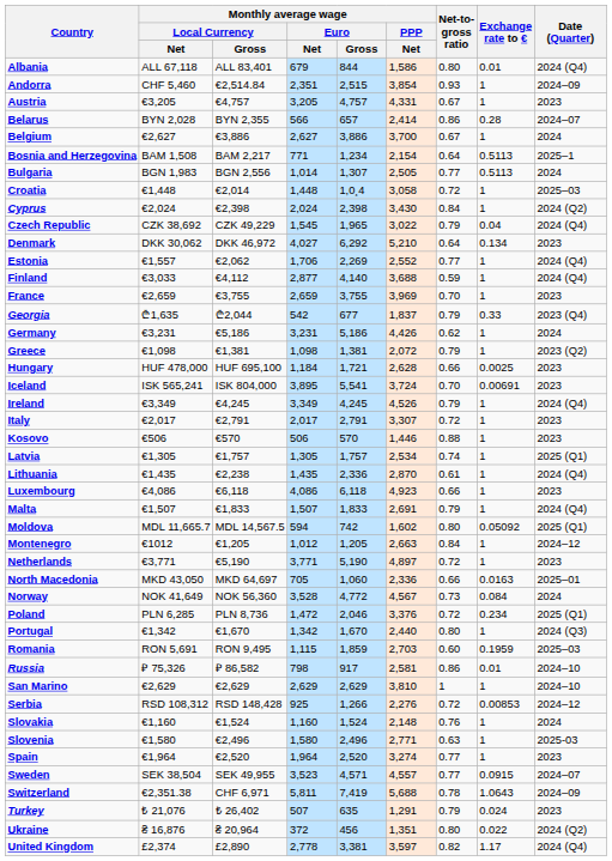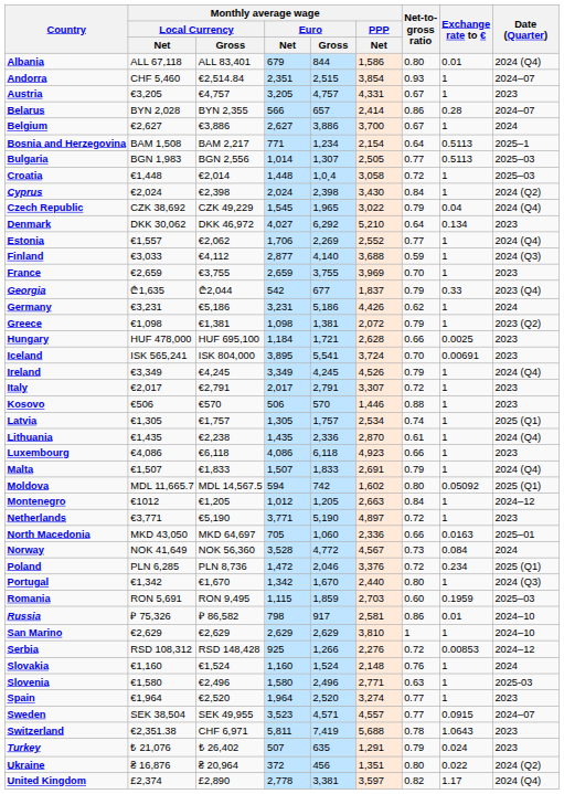 <table class="wikitable sortable static-row-numbers mw-datatable sticky-header-multi sort-under" style="font-size:95%;">
 <tr>
 <th rowspan=3><a href='#'>Country</a></th>
 <th colspan=5>Monthly average wage</th>
 <th rowspan="3">Net-to-<br>gross<br>ratio</th>
 <th rowspan="3" style="max-width:6em"><a href='#'>Exchange<br>rate</a> to <a href='#'>€</a></th>
 <th rowspan=3 style="max-width:6em">Date (<a href='#'>Quarter</a>)</th>
 </tr>
 <tr>
 <th colspan=2><a href='#'>Local Currency</a></th>
 <th colspan=2><a href='#'>Euro</a></th>
 <th><a href='#'>PPP</a></th>
 </tr>
 <tr>
 <th data-sort-type="number">Net</th>
 <th data-sort-type="number">Gross</th>
 <th data-sort-type="number" style="width:4em">Net</th>
 <th data-sort-type="number" style="width:4em">Gross</th>
 <th data-sort-type="number" style="width:4em">Net</th>
 </tr>
 <tr>
 <td>  <strong><a href='#'>Albania</a></strong></td>
 <td>ALL 67,118</td>
 <td>ALL 83,401</td>
 <td style="background:#bfe4ff">679</td>
 <td style="background:#bfe4ff">844</td>
 <td style="background:#ffe9d9">1,586</td>
 <td>0.80</td>
 <td>0.01</td>
 <td>2024 (Q4)</td>
 </tr>
 <tr>
 <td>   <strong><a href='#'>Andorra</a></strong></td>
 <td>CHF 5,460</td>
 <td>€2,514.84</td>
 <td style="background:#bfe4ff">2,351</td>
 <td style="background:#bfe4ff">2,515</td>
 <td style="background:#ffe9d9">3,854</td>
 <td>0.93</td>
 <td>1</td>
-<td>2024–09</td>
+<td>2024–07</td>
 </tr>
 <tr>
 <td>   <strong><a href='#'>Austria</a></strong></td>
 <td>€3,205</td>
 <td>€4,757</td>
 <td style="background:#bfe4ff">3,205</td>
 <td style="background:#bfe4ff">4,757</td>
 <td style="background:#ffe9d9">4,331</td>
 <td>0.67</td>
 <td>1</td>
 <td>2023</td>
 </tr>
 <tr>
 <td>  <strong><a href='#'>Belarus</a></strong></td>
 <td>BYN 2,028</td>
 <td>BYN 2,355</td>
 <td style="background:#bfe4ff">566</td>
 <td style="background:#bfe4ff">657</td>
 <td style="background:#ffe9d9">2,414</td>
 <td>0.86</td>
 <td>0.28</td>
 <td>2024–07</td>
 </tr>
 <tr>
 <td>   <strong><a href='#'>Belgium</a></strong></td>
 <td>€2,627</td>
 <td>€3,886</td>
 <td style="background:#bfe4ff">2,627</td>
 <td style="background:#bfe4ff">3,886</td>
 <td style="background:#ffe9d9">3,700</td>
 <td>0.67</td>
 <td>1</td>
 <td>2024</td>
 </tr>
 <tr>
 <td>  <strong><a href='#'>Bosnia and Herzegovina</a></strong></td>
 <td>BAM 1,508</td>
 <td>BAM 2,217</td>
 <td style="background:#bfe4ff">771</td>
 <td style="background:#bfe4ff">1,234</td>
 <td style="background:#ffe9d9">2,154</td>
 <td>0.64</td>
 <td>0.5113</td>
 <td>2025–1</td>
 </tr>
 <tr>
 <td>  <strong><a href='#'>Bulgaria</a></strong></td>
 <td>BGN 1,983</td>
 <td>BGN 2,556</td>
 <td style="background:#bfe4ff">1,014</td>
 <td style="background:#bfe4ff">1,307</td>
 <td style="background:#ffe9d9">2,505</td>
 <td>0.77</td>
 <td>0.5113</td>
-<td>2024</td>
+<td>2025–03</td>
 </tr>
 <tr>
 <td>   <strong><a href='#'>Croatia</a></strong></td>
 <td>€1,448</td>
 <td>€2,014</td>
 <td style="background:#bfe4ff">1,448</td>
 <td style="background:#bfe4ff">1,0¸4</td>
 <td style="background:#ffe9d9">3,058</td>
 <td>0.72</td>
 <td>1</td>
 <td>2025–03</td>
 </tr>
 <tr>
 <td>   <strong><em><a href='#'>Cyprus</a></em></strong></td>
 <td>€2,024</td>
 <td>€2,398</td>
 <td style="background:#bfe4ff">2,024</td>
 <td style="background:#bfe4ff">2,398</td>
 <td style="background:#ffe9d9">3,430</td>
 <td>0.84</td>
 <td>1</td>
 <td>2024 (Q2)</td>
 </tr>
 <tr>
 <td>  <strong><a href='#'>Czech Republic</a></strong></td>
 <td>CZK 38,692</td>
 <td>CZK 49,229</td>
 <td style="background:#bfe4ff">1,545</td>
 <td style="background:#bfe4ff">1,965</td>
 <td style="background:#ffe9d9">3,022</td>
 <td>0.79</td>
 <td>0.04</td>
 <td>2024 (Q4)</td>
 </tr>
 <tr>
 <td>  <strong><a href='#'>Denmark</a></strong></td>
 <td>DKK 30,062</td>
 <td>DKK 46,972</td>
 <td style="background:#bfe4ff">4,027</td>
 <td style="background:#bfe4ff">6,292</td>
 <td style="background:#ffe9d9">5,210</td>
 <td>0.64</td>
 <td>0.134</td>
 <td>2023</td>
 </tr>
 <tr>
 <td>   <strong><a href='#'>Estonia</a></strong></td>
 <td>€1,557</td>
 <td>€2,062</td>
 <td style="background:#bfe4ff">1,706</td>
 <td style="background:#bfe4ff">2,269</td>
 <td style="background:#ffe9d9">2,552</td>
 <td>0.77</td>
 <td>1</td>
 <td>2024 (Q4)</td>
 </tr>
 <tr>
 <td>   <strong><a href='#'>Finland</a></strong></td>
 <td>€3,033</td>
 <td>€4,112</td>
 <td style="background:#bfe4ff">2,877</td>
 <td style="background:#bfe4ff">4,140</td>
 <td style="background:#ffe9d9">3,688</td>
 <td>0.59</td>
 <td>1</td>
-<td>2024 (Q4)</td>
+<td>2024 (Q3)</td>
 </tr>
 <tr>
 <td>   <strong><a href='#'>France</a></strong></td>
 <td>€2,659</td>
 <td>€3,755</td>
 <td style="background:#bfe4ff">2,659</td>
 <td style="background:#bfe4ff">3,755</td>
 <td style="background:#ffe9d9">3,969</td>
 <td>0.70</td>
 <td>1</td>
 <td>2023</td>
 </tr>
 <tr>
 <td>  <strong><em><a href='#'>Georgia</a></em></strong></td>
 <td>₾1,635</td>
 <td>₾2,044</td>
 <td style="background:#bfe4ff">542</td>
 <td style="background:#bfe4ff">677</td>
 <td style="background:#ffe9d9">1,837</td>
 <td>0.79</td>
 <td>0.33</td>
 <td>2023 (Q4)</td>
 </tr>
 <tr>
 <td>   <strong><a href='#'>Germany</a></strong></td>
 <td>€3,231</td>
 <td>€5,186</td>
 <td style="background:#bfe4ff">3,231</td>
 <td style="background:#bfe4ff">5,186</td>
 <td style="background:#ffe9d9">4,426</td>
 <td>0.62</td>
 <td>1</td>
 <td>2024</td>
 </tr>
 <tr>
 <td>   <strong><a href='#'>Greece</a></strong></td>
 <td>€1,098</td>
 <td>€1,381</td>
 <td style="background:#bfe4ff">1,098</td>
 <td style="background:#bfe4ff">1,381</td>
 <td style="background:#ffe9d9">2,072</td>
 <td>0.79</td>
 <td>1</td>
 <td>2023 (Q2)</td>
 </tr>
 <tr>
 <td>  <strong><a href='#'>Hungary</a></strong></td>
 <td>HUF 478,000</td>
 <td>HUF 695,100</td>
 <td style="background:#bfe4ff">1,184</td>
 <td style="background:#bfe4ff">1,721</td>
 <td style="background:#ffe9d9">2,628</td>
 <td>0.66</td>
 <td>0.0025</td>
 <td>2023</td>
 </tr>
 <tr>
 <td>  <strong><a href='#'>Iceland</a></strong></td>
 <td>ISK 565,241</td>
 <td>ISK 804,000</td>
 <td style="background:#bfe4ff">3,895</td>
 <td style="background:#bfe4ff">5,541</td>
 <td style="background:#ffe9d9">3,724</td>
 <td>0.70</td>
 <td>0.00691</td>
 <td>2023</td>
 </tr>
 <tr>
 <td>   <strong><a href='#'>Ireland</a></strong></td>
 <td>€3,349</td>
 <td>€4,245</td>
 <td style="background:#bfe4ff">3,349</td>
 <td style="background:#bfe4ff">4,245</td>
 <td style="background:#ffe9d9">4,526</td>
 <td>0.79</td>
 <td>1</td>
 <td>2024 (Q4)</td>
 </tr>
 <tr>
 <td>   <strong><a href='#'>Italy</a></strong></td>
 <td>€2,017</td>
 <td>€2,791</td>
 <td style="background:#bfe4ff">2,017</td>
 <td style="background:#bfe4ff">2,791</td>
 <td style="background:#ffe9d9">3,307</td>
 <td>0.72</td>
 <td>1</td>
 <td>2023</td>
 </tr>
 <tr>
 <td>   <strong><a href='#'>Kosovo</a></strong></td>
 <td>€506</td>
 <td>€570</td>
 <td style="background:#bfe4ff">506</td>
 <td style="background:#bfe4ff">570</td>
 <td style="background:#ffe9d9">1,446</td>
 <td>0.88</td>
 <td>1</td>
 <td>2023</td>
 </tr>
 <tr>
 <td>   <strong><a href='#'>Latvia</a></strong></td>
 <td>€1,305</td>
 <td>€1,757</td>
 <td style="background:#bfe4ff">1,305</td>
 <td style="background:#bfe4ff">1,757</td>
 <td style="background:#ffe9d9">2,534</td>
 <td>0.74</td>
 <td>1</td>
 <td>2025 (Q1)</td>
 </tr>
 <tr>
 <td>   <strong><a href='#'>Lithuania</a></strong></td>
 <td>€1,435</td>
 <td>€2,238</td>
 <td style="background:#bfe4ff">1,435</td>
 <td style="background:#bfe4ff">2,336</td>
 <td style="background:#ffe9d9">2,870</td>
 <td>0.61</td>
 <td>1</td>
 <td>2024 (Q4)</td>
 </tr>
 <tr>
 <td>   <strong><a href='#'>Luxembourg</a></strong></td>
 <td>€4,086</td>
 <td>€6,118</td>
 <td style="background:#bfe4ff">4,086</td>
 <td style="background:#bfe4ff">6,118</td>
 <td style="background:#ffe9d9">4,923</td>
 <td>0.66</td>
 <td>1</td>
 <td>2023</td>
 </tr>
 <tr>
 <td>   <strong><a href='#'>Malta</a></strong></td>
 <td>€1,507</td>
 <td>€1,833</td>
 <td style="background:#bfe4ff">1,507</td>
 <td style="background:#bfe4ff">1,833</td>
 <td style="background:#ffe9d9">2,691</td>
 <td>0.79</td>
 <td>1</td>
 <td>2024 (Q4)</td>
 </tr>
 <tr>
 <td>   <strong><a href='#'>Moldova</a></strong></td>
 <td>MDL 11,665.7</td>
 <td>MDL 14,567.5</td>
 <td style="background:#bfe4ff">594</td>
 <td style="background:#bfe4ff">742</td>
 <td style="background:#ffe9d9">1,602</td>
 <td>0.80</td>
 <td>0.05092</td>
 <td>2025 (Q1)</td>
 </tr>
 <tr>
 <td>   <strong><a href='#'>Montenegro</a></strong></td>
 <td>€1012</td>
 <td>€1,205</td>
 <td style="background:#bfe4ff">1,012</td>
 <td style="background:#bfe4ff">1,205</td>
 <td style="background:#ffe9d9">2,663</td>
 <td>0.84</td>
 <td>1</td>
 <td>2024–12</td>
 </tr>
 <tr>
 <td>   <strong><a href='#'>Netherlands</a></strong></td>
 <td>€3,771</td>
 <td>€5,190</td>
 <td style="background:#bfe4ff">3,771</td>
 <td style="background:#bfe4ff">5,190</td>
 <td style="background:#ffe9d9">4,897</td>
 <td>0.72</td>
 <td>1</td>
 <td>2023</td>
 </tr>
 <tr>
 <td>  <strong><a href='#'>North Macedonia</a></strong></td>
 <td>MKD 43,050</td>
 <td>MKD 64,697</td>
 <td style="background:#bfe4ff">705</td>
 <td style="background:#bfe4ff">1,060</td>
 <td style="background:#ffe9d9">2,336</td>
 <td>0.66</td>
 <td>0.0163</td>
 <td>2025–01</td>
 </tr>
 <tr>
 <td>  <strong><a href='#'>Norway</a></strong></td>
 <td>NOK 41,649</td>
 <td>NOK 56,360</td>
 <td style="background:#bfe4ff">3,528</td>
 <td style="background:#bfe4ff">4,772</td>
 <td style="background:#ffe9d9">4,567</td>
 <td>0.73</td>
 <td>0.084</td>
 <td>2024</td>
 </tr>
 <tr>
 <td>  <strong><a href='#'>Poland</a></strong></td>
 <td>PLN 6,285</td>
 <td>PLN 8,736</td>
 <td style="background:#bfe4ff">1,472</td>
 <td style="background:#bfe4ff">2,046</td>
 <td style="background:#ffe9d9">3,376</td>
 <td>0.72</td>
 <td>0.234</td>
 <td>2025 (Q1)</td>
 </tr>
 <tr>
 <td>   <strong><a href='#'>Portugal</a></strong></td>
 <td>€1,342</td>
 <td>€1,670</td>
 <td style="background:#bfe4ff">1,342</td>
 <td style="background:#bfe4ff">1,670</td>
 <td style="background:#ffe9d9">2,440</td>
 <td>0.80</td>
 <td>1</td>
 <td>2024 (Q3)</td>
 </tr>
 <tr>
 <td>  <strong><a href='#'>Romania</a></strong></td>
 <td>RON 5,691</td>
 <td>RON 9,495</td>
 <td style="background:#bfe4ff">1,115</td>
 <td style="background:#bfe4ff">1,859</td>
 <td style="background:#ffe9d9">2,703</td>
 <td>0.60</td>
 <td>0.1959</td>
 <td>2025–03</td>
 </tr>
 <tr>
 <td>  <strong><em><a href='#'>Russia</a></em></strong></td>
 <td>₽ 75,326</td>
 <td>₽ 86,582</td>
 <td style="background:#bfe4ff">798</td>
 <td style="background:#bfe4ff">917</td>
 <td style="background:#ffe9d9">2,581</td>
 <td>0.86</td>
 <td>0.01</td>
 <td>2024–10</td>
 </tr>
 <tr>
 <td>  <strong><a href='#'>San Marino</a></strong></td>
 <td>€2,629</td>
 <td>€2,629</td>
 <td style="background:#bfe4ff">2,629</td>
 <td style="background:#bfe4ff">2,629</td>
 <td style="background:#ffe9d9">3,810</td>
 <td>1</td>
 <td>1</td>
 <td>2024–10</td>
 </tr>
 <tr>
 <td>  <strong><a href='#'>Serbia</a></strong></td>
 <td>RSD 108,312</td>
 <td>RSD 148,428</td>
 <td style="background:#bfe4ff">925</td>
 <td style="background:#bfe4ff">1,266</td>
 <td style="background:#ffe9d9">2,276</td>
 <td>0.72</td>
 <td>0.00853</td>
 <td>2024–12</td>
 </tr>
 <tr>
 <td>   <strong><a href='#'>Slovakia</a></strong></td>
 <td>€1,160</td>
 <td>€1,524</td>
 <td style="background:#bfe4ff">1,160</td>
 <td style="background:#bfe4ff">1,524</td>
 <td style="background:#ffe9d9">2,148</td>
 <td>0.76</td>
 <td>1</td>
 <td>2024</td>
 </tr>
 <tr>
 <td>   <strong><a href='#'>Slovenia</a></strong></td>
 <td>€1,580</td>
 <td>€2,496</td>
 <td style="background:#bfe4ff">1,580</td>
 <td style="background:#bfe4ff">2,496</td>
 <td style="background:#ffe9d9">2,771</td>
 <td>0.63</td>
 <td>1</td>
 <td>2025-03</td>
 </tr>
 <tr>
 <td>   <strong><a href='#'>Spain</a></strong></td>
 <td>€1,964</td>
 <td>€2,520</td>
 <td style="background:#bfe4ff">1,964</td>
 <td style="background:#bfe4ff">2,520</td>
 <td style="background:#ffe9d9">3,274</td>
 <td>0.77</td>
 <td>1</td>
 <td>2023</td>
 </tr>
 <tr>
 <td>  <strong><a href='#'>Sweden</a></strong></td>
 <td>SEK 38,504</td>
 <td>SEK 49,955</td>
 <td style="background:#bfe4ff">3,523</td>
 <td style="background:#bfe4ff">4,571</td>
 <td style="background:#ffe9d9">4,557</td>
 <td>0.77</td>
 <td>0.0915</td>
 <td>2024–07</td>
 </tr>
 <tr>
 <td>  <strong><a href='#'>Switzerland</a></strong></td>
 <td>€2,351.38</td>
 <td>CHF 6,971</td>
 <td style="background:#bfe4ff">5,811</td>
 <td style="background:#bfe4ff">7,419</td>
 <td style="background:#ffe9d9">5,688</td>
 <td>0.78</td>
 <td>1.0643</td>
-<td>2024–09</td>
+<td>2023</td>
 </tr>
 <tr>
 <td> <strong><em><a href='#'>Turkey</a></em></strong></td>
 <td>₺ 21,076</td>
 <td>₺ 26,402</td>
 <td style="background:#bfe4ff">507</td>
 <td style="background:#bfe4ff">635</td>
 <td style="background:#ffe9d9">1,291</td>
 <td>0.79</td>
 <td>0.024</td>
 <td>2023</td>
 </tr>
 <tr>
 <td>  <strong><a href='#'>Ukraine</a></strong></td>
 <td>₴ 16,876</td>
 <td>₴ 20,964</td>
 <td style="background:#bfe4ff">372</td>
 <td style="background:#bfe4ff">456</td>
 <td style="background:#ffe9d9">1,351</td>
 <td>0.80</td>
 <td>0.022</td>
 <td>2024 (Q2)</td>
 </tr>
 <tr>
 <td> <strong><a href='#'>United Kingdom</a></strong></td>
 <td>£2,374</td>
 <td>£2,890</td>
 <td style="background:#bfe4ff">2,778</td>
 <td style="background:#bfe4ff">3,381</td>
 <td style="background:#ffe9d9">3,597</td>
 <td>0.82</td>
 <td>1.17</td>
 <td>2024 (Q4)</td>
 </tr>
 </table>
